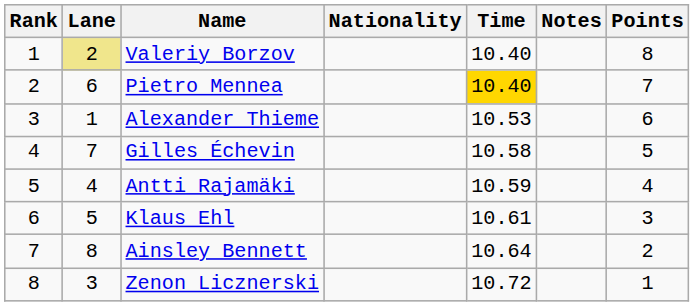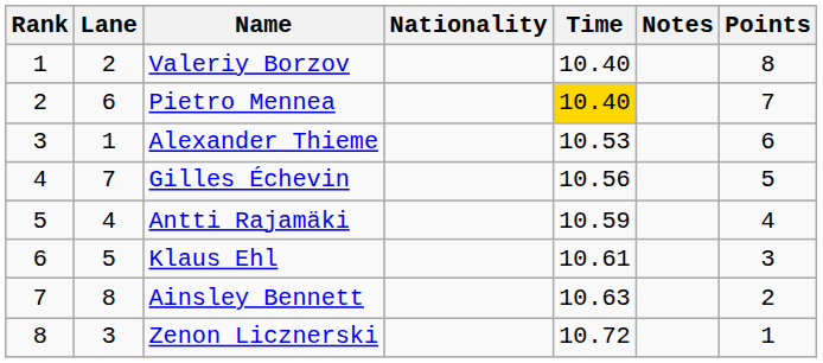 <table class="wikitable sortable" style="text-align:center">
 <tr>
 <th>Rank</th>
 <th>Lane</th>
 <th>Name</th>
 <th>Nationality</th>
 <th>Time</th>
 <th>Notes</th>
 <th>Points</th>
 </tr>
 <tr>
 <td>1</td>
-<td style="background: khaki;">2</td>
+<td>2</td>
 <td align=left><a href='#'>Valeriy Borzov</a></td>
 <td align=left></td>
 <td>10.40</td>
 <td></td>
 <td>8</td>
 </tr>
 <tr>
 <td>2</td>
 <td>6</td>
 <td align=left><a href='#'>Pietro Mennea</a></td>
 <td align=left></td>
 <td style="background: gold;">10.40</td>
 <td></td>
 <td>7</td>
 </tr>
 <tr>
 <td>3</td>
 <td>1</td>
 <td align=left><a href='#'>Alexander Thieme</a></td>
 <td align=left></td>
 <td>10.53</td>
 <td></td>
 <td>6</td>
 </tr>
 <tr>
 <td>4</td>
 <td>7</td>
 <td align=left><a href='#'>Gilles Échevin</a></td>
 <td align=left></td>
-<td>10.58</td>
+<td>10.56</td>
 <td></td>
 <td>5</td>
 </tr>
 <tr>
 <td>5</td>
 <td>4</td>
 <td align=left><a href='#'>Antti Rajamäki</a></td>
 <td align=left></td>
 <td>10.59</td>
 <td></td>
 <td>4</td>
 </tr>
 <tr>
 <td>6</td>
 <td>5</td>
 <td align=left><a href='#'>Klaus Ehl</a></td>
 <td align=left></td>
 <td>10.61</td>
 <td></td>
 <td>3</td>
 </tr>
 <tr>
 <td>7</td>
 <td>8</td>
 <td align=left><a href='#'>Ainsley Bennett</a></td>
 <td align=left></td>
-<td>10.64</td>
+<td>10.63</td>
 <td></td>
 <td>2</td>
 </tr>
 <tr>
 <td>8</td>
 <td>3</td>
 <td align=left><a href='#'>Zenon Licznerski</a></td>
 <td align=left></td>
 <td>10.72</td>
 <td></td>
 <td>1</td>
 </tr>
 </table>
